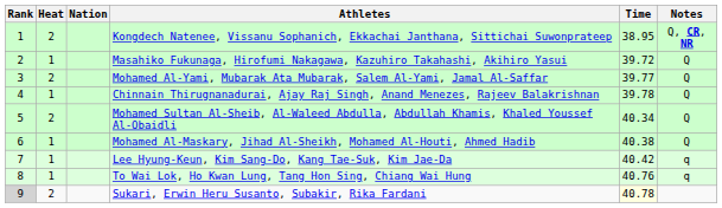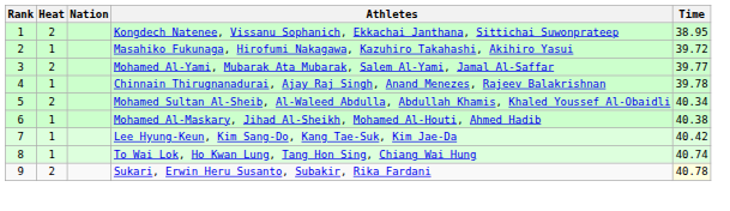 <table class="wikitable sortable" style="text-align:center">
 <tr>
 <th>Rank</th>
 <th>Heat</th>
 <th>Nation</th>
 <th>Athletes</th>
 <th>Time</th>
-<th>Notes</th>
 </tr>
 <tr bgcolor=ccffcc>
 <td>1</td>
 <td>2</td>
 <td align=left></td>
 <td align=left><a href='#'>Kongdech Natenee</a>, <a href='#'>Vissanu Sophanich</a>, <a href='#'>Ekkachai Janthana</a>, <a href='#'>Sittichai Suwonprateep</a></td>
 <td>38.95</td>
-<td>Q, <strong><a href='#'>CR</a></strong>, <strong><a href='#'>NR</a></strong></td>
 </tr>
 <tr bgcolor=ccffcc>
 <td>2</td>
 <td>1</td>
 <td align=left></td>
 <td align=left><a href='#'>Masahiko Fukunaga</a>, <a href='#'>Hirofumi Nakagawa</a>, <a href='#'>Kazuhiro Takahashi</a>, <a href='#'>Akihiro Yasui</a></td>
 <td>39.72</td>
-<td>Q</td>
 </tr>
 <tr bgcolor=ccffcc>
 <td>3</td>
 <td>2</td>
 <td align=left></td>
 <td align=left><a href='#'>Mohamed Al-Yami</a>, <a href='#'>Mubarak Ata Mubarak</a>, <a href='#'>Salem Al-Yami</a>, <a href='#'>Jamal Al-Saffar</a></td>
 <td>39.77</td>
-<td>Q</td>
 </tr>
 <tr bgcolor=ccffcc>
 <td>4</td>
 <td>1</td>
 <td align=left></td>
 <td align=left><a href='#'>Chinnain Thirugnanadurai</a>, <a href='#'>Ajay Raj Singh</a>, <a href='#'>Anand Menezes</a>, <a href='#'>Rajeev Balakrishnan</a></td>
 <td>39.78</td>
-<td>Q</td>
 </tr>
 <tr bgcolor=ccffcc>
 <td>5</td>
 <td>2</td>
 <td align=left></td>
 <td align=left><a href='#'>Mohamed Sultan Al-Sheib</a>, <a href='#'>Al-Waleed Abdulla</a>, <a href='#'>Abdullah Khamis</a>, <a href='#'>Khaled Youssef Al-Obaidli</a></td>
 <td>40.34</td>
-<td>Q</td>
 </tr>
 <tr bgcolor=ccffcc>
 <td>6</td>
 <td>1</td>
 <td align=left></td>
 <td align=left><a href='#'>Mohamed Al-Maskary</a>, <a href='#'>Jihad Al-Sheikh</a>, <a href='#'>Mohamed Al-Houti</a>, <a href='#'>Ahmed Hadib</a></td>
 <td>40.38</td>
-<td>Q</td>
 </tr>
 <tr bgcolor=ddffdd>
 <td>7</td>
 <td>1</td>
 <td align=left></td>
 <td align=left><a href='#'>Lee Hyung-Keun</a>, <a href='#'>Kim Sang-Do</a>, <a href='#'>Kang Tae-Suk</a>, <a href='#'>Kim Jae-Da</a></td>
 <td>40.42</td>
-<td>q</td>
 </tr>
 <tr bgcolor=ddffdd>
 <td>8</td>
 <td>1</td>
 <td align=left></td>
 <td align=left><a href='#'>To Wai Lok</a>, <a href='#'>Ho Kwan Lung</a>, <a href='#'>Tang Hon Sing</a>, <a href='#'>Chiang Wai Hung</a></td>
-<td>40.76</td>
-<td>q</td>
+<td>40.74</td>
 </tr>
 <tr>
-<td style="background: lightgrey;">9</td>
+<td>9</td>
 <td>2</td>
 <td align=left></td>
 <td align=left><a href='#'>Sukari</a>, <a href='#'>Erwin Heru Susanto</a>, <a href='#'>Subakir</a>, <a href='#'>Rika Fardani</a></td>
 <td style="background: lightyellow;">40.78</td>
-<td></td>
 </tr>
 </table>
